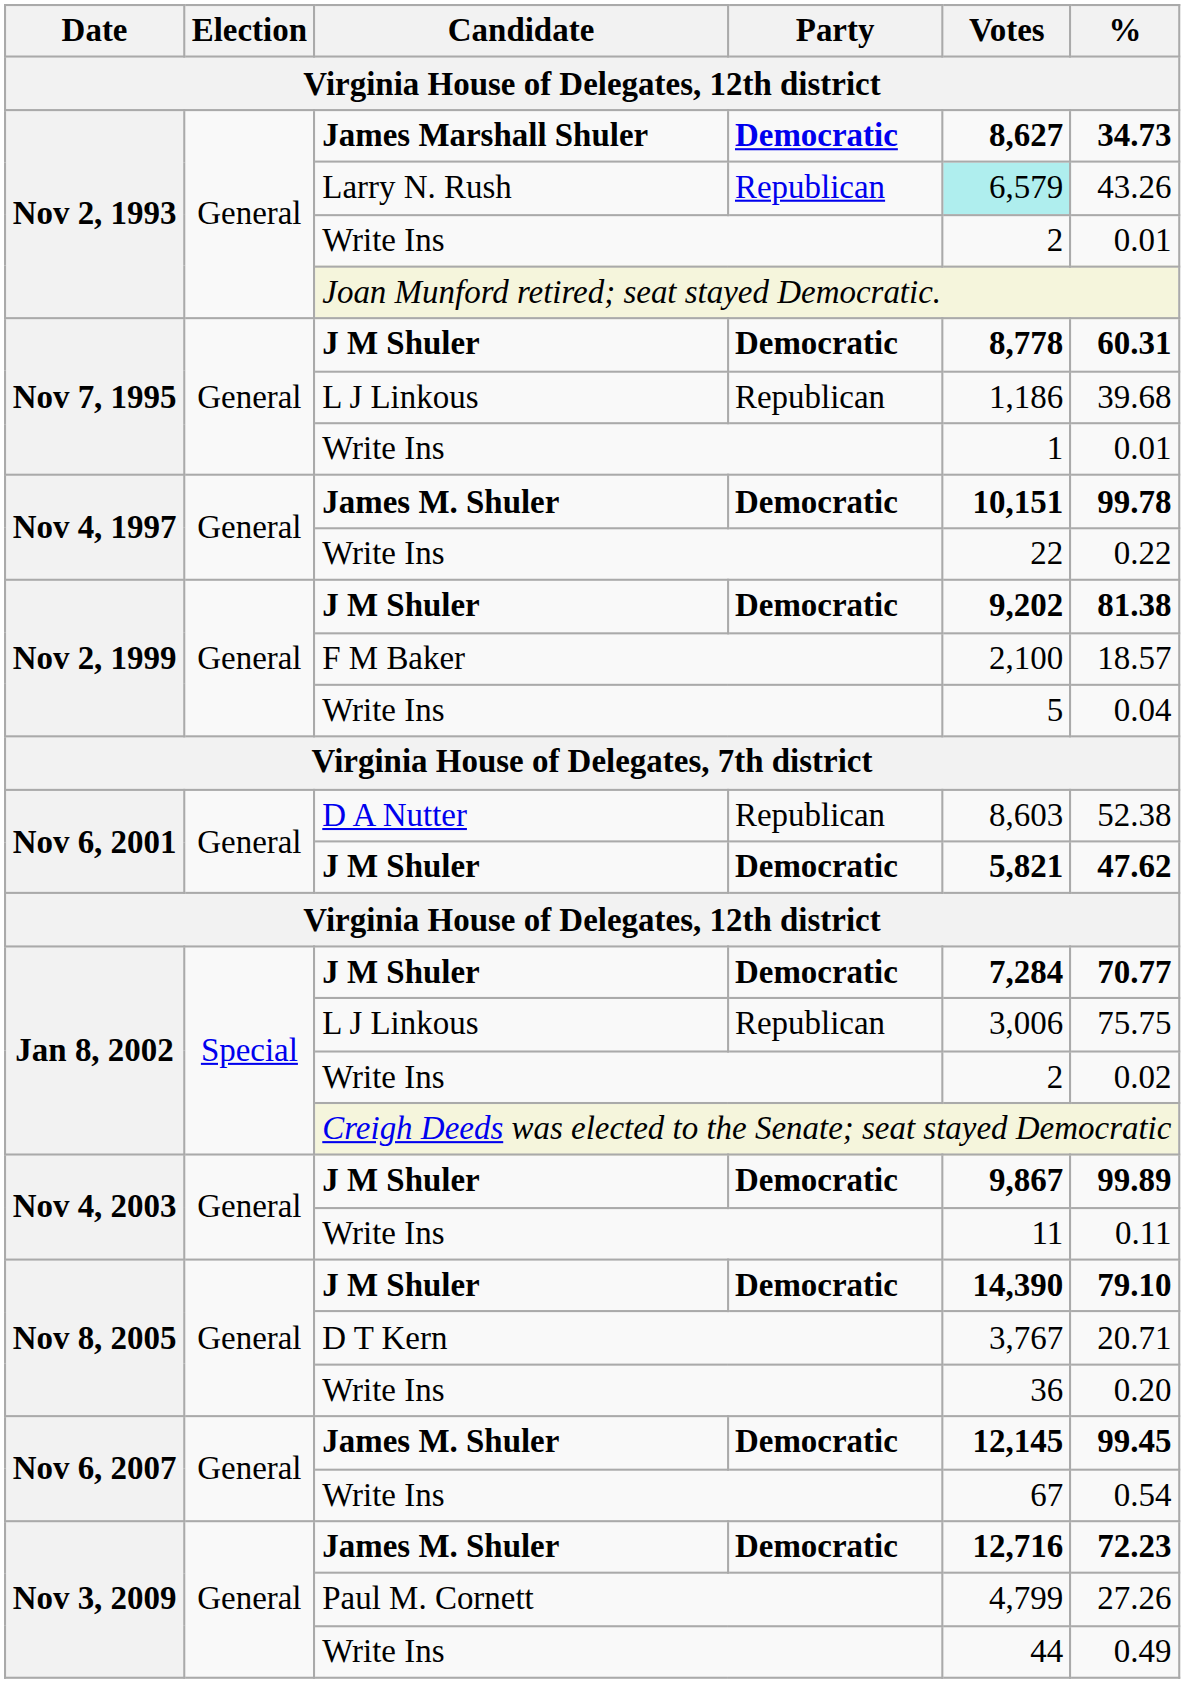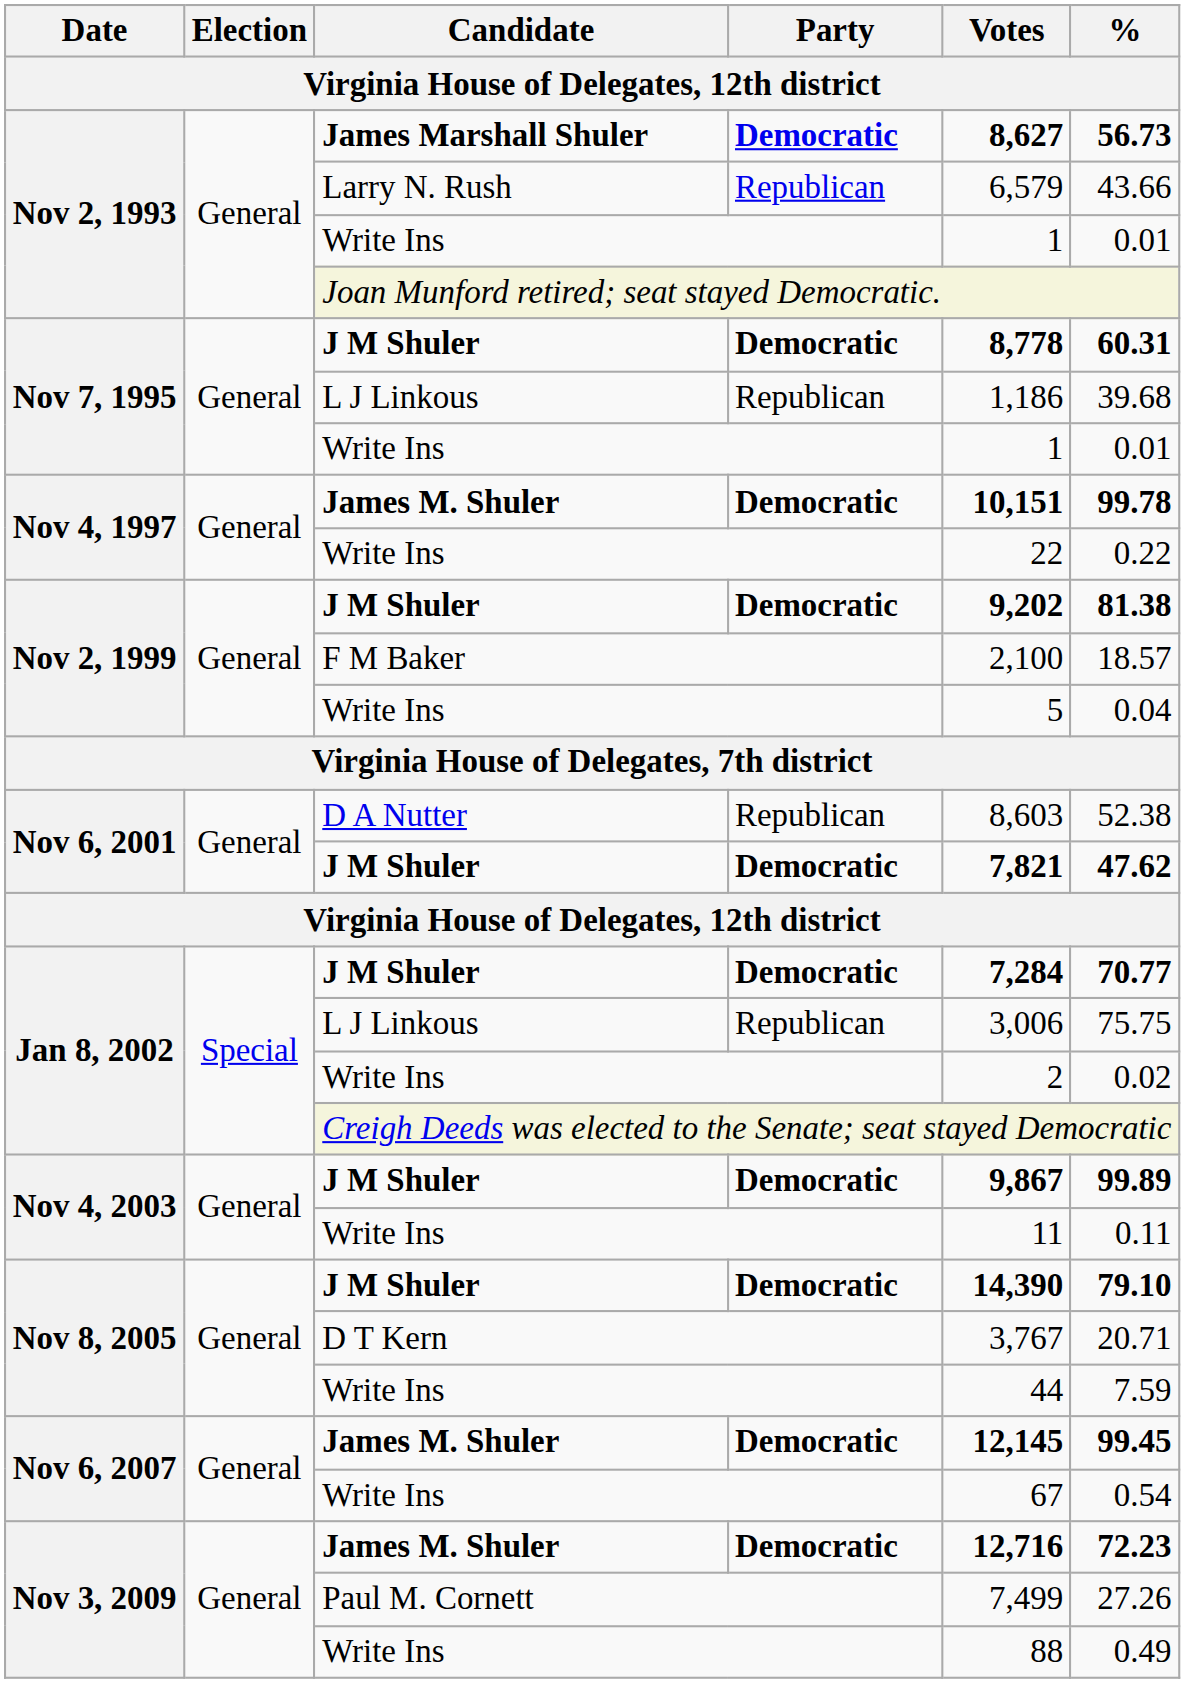 <table class="wikitable">
 <tr>
 <th>Date</th>
 <th>Election</th>
 <th>Candidate</th>
 <th>Party</th>
 <th>Votes</th>
 <th>%</th>
 </tr>
 <tr>
 <th colspan="6">Virginia House of Delegates, 12th district</th>
 </tr>
 <tr>
 <th rowspan="4">Nov 2, 1993</th>
 <td rowspan="4" align="center">General</td>
 <td><strong>James Marshall Shuler</strong></td>
 <td><strong><a href='#'>Democratic</a></strong></td>
 <td align="right"><strong>8,627</strong></td>
-<td align="right"><strong>34.73</strong></td>
+<td align="right"><strong>56.73</strong></td>
 </tr>
 <tr>
 <td>Larry N. Rush</td>
 <td><a href='#'>Republican</a></td>
-<td align="right" style="background: paleturquoise;">6,579</td>
-<td align="right">43.26</td>
+<td align="right">6,579</td>
+<td align="right">43.66</td>
 </tr>
 <tr>
 <td colspan="2">Write Ins</td>
-<td align="right">2</td>
+<td align="right">1</td>
 <td align="right">0.01</td>
 </tr>
 <tr>
 <td colspan="4" style="background:Beige"><em>Joan Munford retired; seat stayed Democratic.</em></td>
 </tr>
 <tr>
 <th rowspan="3">Nov 7, 1995</th>
 <td rowspan="3" align="center">General</td>
 <td><strong>J M Shuler</strong></td>
 <td><strong>Democratic</strong></td>
 <td align="right"><strong>8,778</strong></td>
 <td align="right"><strong>60.31</strong></td>
 </tr>
 <tr>
 <td>L J Linkous</td>
 <td>Republican</td>
 <td align="right">1,186</td>
 <td align="right">39.68</td>
 </tr>
 <tr>
 <td colspan="2">Write Ins</td>
 <td align="right">1</td>
 <td align="right">0.01</td>
 </tr>
 <tr>
 <th rowspan="2">Nov 4, 1997</th>
 <td rowspan="2" align="center">General</td>
 <td><strong>James M. Shuler</strong></td>
 <td><strong>Democratic</strong></td>
 <td align="right"><strong>10,151</strong></td>
 <td align="right"><strong>99.78</strong></td>
 </tr>
 <tr>
 <td colspan="2">Write Ins</td>
 <td align="right">22</td>
 <td align="right">0.22</td>
 </tr>
 <tr>
 <th rowspan="3">Nov 2, 1999</th>
 <td rowspan="3" align="center">General</td>
 <td><strong>J M Shuler</strong></td>
 <td><strong>Democratic</strong></td>
 <td align="right"><strong>9,202</strong></td>
 <td align="right"><strong>81.38</strong></td>
 </tr>
 <tr>
 <td colspan="2">F M Baker</td>
 <td align="right">2,100</td>
 <td align="right">18.57</td>
 </tr>
 <tr>
 <td colspan="2">Write Ins</td>
 <td align="right">5</td>
 <td align="right">0.04</td>
 </tr>
 <tr>
 <th colspan="6">Virginia House of Delegates, 7th district</th>
 </tr>
 <tr>
 <th rowspan="2">Nov 6, 2001</th>
 <td rowspan="2" align="center">General</td>
 <td><a href='#'>D A Nutter</a></td>
 <td>Republican</td>
 <td align="right">8,603</td>
 <td align="right">52.38</td>
 </tr>
 <tr>
 <td><strong>J M Shuler</strong></td>
 <td><strong>Democratic</strong></td>
-<td align="right"><strong>5,821</strong></td>
+<td align="right"><strong>7,821</strong></td>
 <td align="right"><strong>47.62</strong></td>
 </tr>
 <tr>
 <th colspan="6">Virginia House of Delegates, 12th district</th>
 </tr>
 <tr>
 <th rowspan="4">Jan 8, 2002</th>
 <td rowspan="4" align="center"><a href='#'>Special</a></td>
 <td><strong>J M Shuler</strong></td>
 <td><strong>Democratic</strong></td>
 <td align="right"><strong>7,284</strong></td>
 <td align="right"><strong>70.77</strong></td>
 </tr>
 <tr>
 <td>L J Linkous</td>
 <td>Republican</td>
 <td align="right">3,006</td>
 <td align="right">75.75</td>
 </tr>
 <tr>
 <td colspan="2">Write Ins</td>
 <td align="right">2</td>
 <td align="right">0.02</td>
 </tr>
 <tr>
 <td colspan="4" style="background:Beige"><em><a href='#'>Creigh Deeds</a> was elected to the Senate; seat stayed Democratic</em></td>
 </tr>
 <tr>
 <th rowspan="2">Nov 4, 2003</th>
 <td rowspan="2" align="center">General</td>
 <td><strong>J M Shuler</strong></td>
 <td><strong>Democratic</strong></td>
 <td align="right"><strong>9,867</strong></td>
 <td align="right"><strong>99.89</strong></td>
 </tr>
 <tr>
 <td colspan="2">Write Ins</td>
 <td align="right">11</td>
 <td align="right">0.11</td>
 </tr>
 <tr>
 <th rowspan="3">Nov 8, 2005</th>
 <td rowspan="3" align="center">General</td>
 <td><strong>J M Shuler</strong></td>
 <td><strong>Democratic</strong></td>
 <td align="right"><strong>14,390</strong></td>
 <td align="right"><strong>79.10</strong></td>
 </tr>
 <tr>
 <td colspan="2">D T Kern</td>
 <td align="right">3,767</td>
 <td align="right">20.71</td>
 </tr>
 <tr>
 <td colspan="2">Write Ins</td>
-<td align="right">36</td>
-<td align="right">0.20</td>
+<td align="right">44</td>
+<td align="right">7.59</td>
 </tr>
 <tr>
 <th rowspan="2">Nov 6, 2007</th>
 <td rowspan="2" align="center">General</td>
 <td><strong>James M. Shuler</strong></td>
 <td><strong>Democratic</strong></td>
 <td align="right"><strong>12,145</strong></td>
 <td align="right"><strong>99.45</strong></td>
 </tr>
 <tr>
 <td colspan="2">Write Ins</td>
 <td align="right">67</td>
 <td align="right">0.54</td>
 </tr>
 <tr>
 <th rowspan="3">Nov 3, 2009</th>
 <td rowspan="3" align="center">General</td>
 <td><strong>James M. Shuler</strong></td>
 <td><strong>Democratic</strong></td>
 <td align="right"><strong>12,716</strong></td>
 <td align="right"><strong>72.23</strong></td>
 </tr>
 <tr>
 <td colspan="2">Paul M. Cornett</td>
-<td align="right">4,799</td>
+<td align="right">7,499</td>
 <td align="right">27.26</td>
 </tr>
 <tr>
 <td colspan="2">Write Ins</td>
-<td align="right">44</td>
+<td align="right">88</td>
 <td align="right">0.49</td>
 </tr>
 </table>
